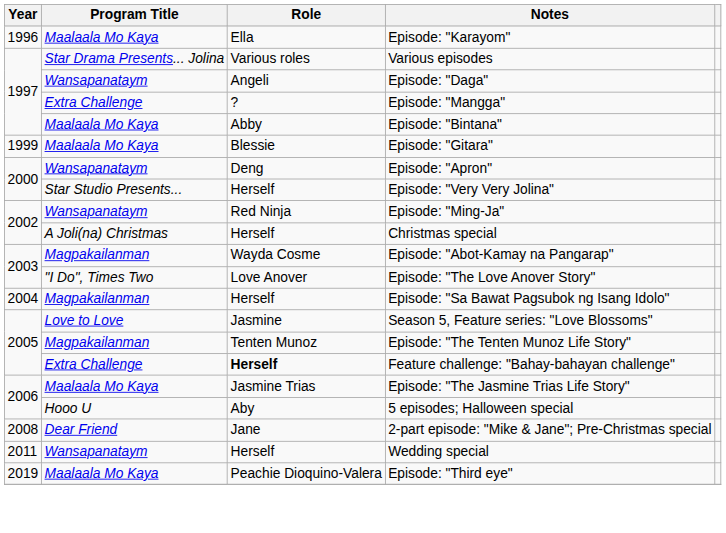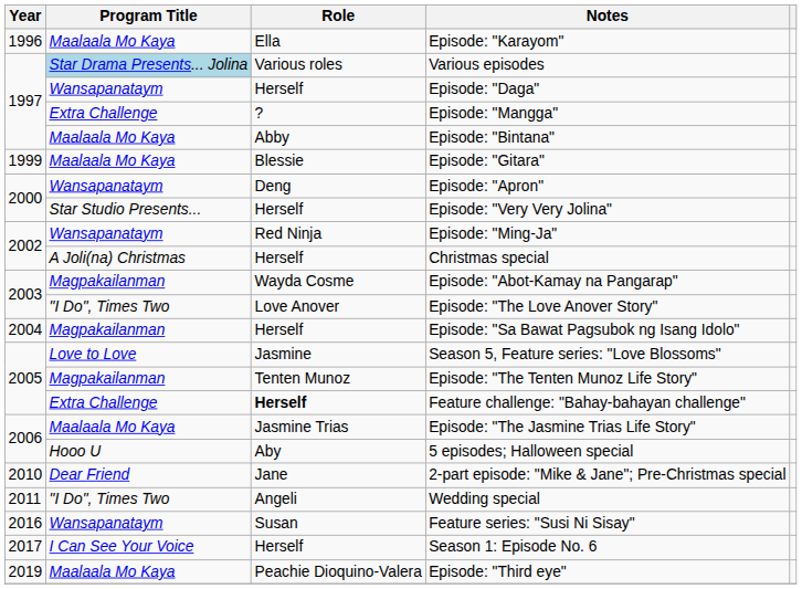 <table class="wikitable sortable plainrowheaders">
 <tr style="background:#ccc; text-align:center;">
 <th scope="col">Year</th>
 <th scope="col">Program Title</th>
 <th scope="col" class="unsortable">Role</th>
 <th scope="col" class="unsortable">Notes</th>
 <th scope="col" class="unsortable"></th>
 </tr>
 <tr>
 <td>1996</td>
 <td><em><a href='#'>Maalaala Mo Kaya</a></em></td>
 <td>Ella</td>
 <td>Episode: "Karayom"</td>
 <td></td>
 </tr>
 <tr>
 <td rowspan="4">1997</td>
-<td><em><a href='#'>Star Drama Presents</a>... Jolina</em></td>
+<td style="background: lightblue;"><em><a href='#'>Star Drama Presents</a>... Jolina</em></td>
 <td>Various roles</td>
 <td>Various episodes</td>
 <td></td>
 </tr>
 <tr>
 <td><em><a href='#'>Wansapanataym</a></em></td>
-<td>Angeli</td>
+<td>Herself</td>
 <td>Episode: "Daga"</td>
 <td></td>
 </tr>
 <tr>
 <td><em><a href='#'>Extra Challenge</a></em></td>
 <td>?</td>
 <td>Episode: "Mangga"</td>
 <td></td>
 </tr>
 <tr>
 <td><em><a href='#'>Maalaala Mo Kaya</a></em></td>
 <td>Abby</td>
 <td>Episode: "Bintana"</td>
 <td></td>
 </tr>
 <tr>
 <td>1999</td>
 <td><em><a href='#'>Maalaala Mo Kaya</a></em></td>
 <td>Blessie</td>
 <td>Episode: "Gitara"</td>
 <td></td>
 </tr>
 <tr>
 <td rowspan="2">2000</td>
 <td><em><a href='#'>Wansapanataym</a></em></td>
 <td>Deng</td>
 <td>Episode: "Apron"</td>
 <td></td>
 </tr>
 <tr>
 <td><em>Star Studio Presents...</em></td>
 <td>Herself</td>
 <td>Episode: "Very Very Jolina"</td>
 <td></td>
 </tr>
 <tr>
 <td rowspan="2">2002</td>
 <td><em><a href='#'>Wansapanataym</a></em></td>
 <td>Red Ninja</td>
 <td>Episode: "Ming-Ja"</td>
 <td></td>
 </tr>
 <tr>
 <td><em>A Joli(na) Christmas</em></td>
 <td>Herself</td>
 <td>Christmas special</td>
 <td></td>
 </tr>
 <tr>
 <td rowspan="2">2003</td>
 <td><em><a href='#'>Magpakailanman</a></em></td>
 <td>Wayda Cosme</td>
 <td>Episode: "Abot-Kamay na Pangarap"</td>
 <td></td>
 </tr>
 <tr>
 <td><em>"I Do", Times Two</em></td>
 <td>Love Anover</td>
 <td>Episode: "The Love Anover Story"</td>
 <td></td>
 </tr>
 <tr>
 <td>2004</td>
 <td><em><a href='#'>Magpakailanman</a></em></td>
 <td>Herself</td>
 <td>Episode: "Sa Bawat Pagsubok ng Isang Idolo"</td>
 <td></td>
 </tr>
 <tr>
 <td rowspan="3">2005</td>
 <td><em><a href='#'>Love to Love</a></em></td>
 <td>Jasmine</td>
 <td>Season 5, Feature series: "Love Blossoms"</td>
 <td></td>
 </tr>
 <tr>
 <td><em><a href='#'>Magpakailanman</a></em></td>
 <td>Tenten Munoz</td>
 <td>Episode: "The Tenten Munoz Life Story"</td>
 <td></td>
 </tr>
 <tr>
 <td><em><a href='#'>Extra Challenge</a></em></td>
 <td><strong>Herself</strong></td>
 <td>Feature challenge: "Bahay-bahayan challenge"</td>
 <td></td>
 </tr>
 <tr>
 <td rowspan="2">2006</td>
 <td><em><a href='#'>Maalaala Mo Kaya</a></em></td>
 <td>Jasmine Trias</td>
 <td>Episode: "The Jasmine Trias Life Story"</td>
 <td></td>
 </tr>
 <tr>
 <td><em>Hooo U</em></td>
 <td>Aby</td>
 <td>5 episodes; Halloween special</td>
 <td></td>
 </tr>
 <tr>
-<td>2008</td>
+<td>2010</td>
 <td><em><a href='#'>Dear Friend</a></em></td>
 <td>Jane</td>
 <td>2-part episode: "Mike & Jane"; Pre-Christmas special</td>
 <td></td>
 </tr>
 <tr>
 <td>2011</td>
+<td><em>"I Do", Times Two</em></td>
+<td>Angeli</td>
+<td>Wedding special</td>
+<td></td>
+</tr>
+<tr>
+<td>2016</td>
 <td><em><a href='#'>Wansapanataym</a></em></td>
+<td>Susan</td>
+<td>Feature series: "Susi Ni Sisay"</td>
+<td></td>
+</tr>
+<tr>
+<td>2017</td>
+<td><em><a href='#'>I Can See Your Voice</a></em></td>
 <td>Herself</td>
-<td>Wedding special</td>
+<td>Season 1: Episode No. 6</td>
 <td></td>
 </tr>
 <tr>
 <td>2019</td>
 <td><em><a href='#'>Maalaala Mo Kaya</a></em></td>
 <td>Peachie Dioquino-Valera</td>
 <td>Episode: "Third eye"</td>
 <td></td>
 </tr>
 <tr>
 </tr>
 </table>
